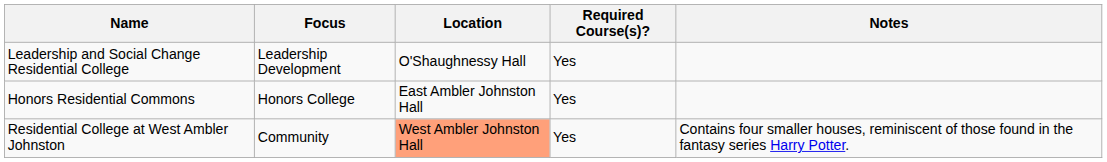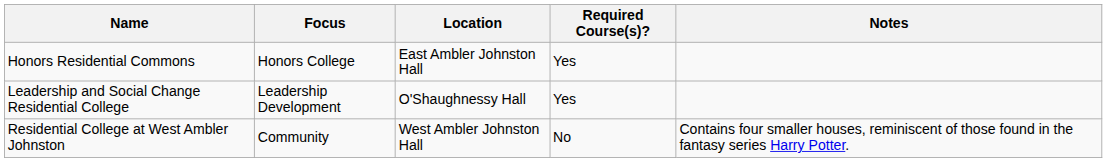 <table class="wikitable">
 <tr>
 <th>Name</th>
 <th>Focus</th>
 <th>Location</th>
 <th>Required Course(s)?</th>
 <th>Notes</th>
 </tr>
 <tr>
+<td>Honors Residential Commons</td>
+<td>Honors College</td>
+<td>East Ambler Johnston Hall</td>
+<td>Yes</td>
+<td></td>
+</tr>
+<tr>
 <td>Leadership and Social Change Residential College</td>
 <td>Leadership Development</td>
 <td>O'Shaughnessy Hall</td>
 <td>Yes</td>
 <td></td>
 </tr>
 <tr>
-<td>Honors Residential Commons</td>
-<td>Honors College</td>
-<td>East Ambler Johnston Hall</td>
-<td>Yes</td>
-<td></td>
-</tr>
-<tr>
 <td>Residential College at West Ambler Johnston</td>
 <td>Community</td>
-<td style="background: lightsalmon;">West Ambler Johnston Hall</td>
-<td>Yes</td>
+<td>West Ambler Johnston Hall</td>
+<td>No</td>
 <td>Contains four smaller houses, reminiscent of those found in the fantasy series <a href='#'>Harry Potter</a>.</td>
 </tr>
 </table>
